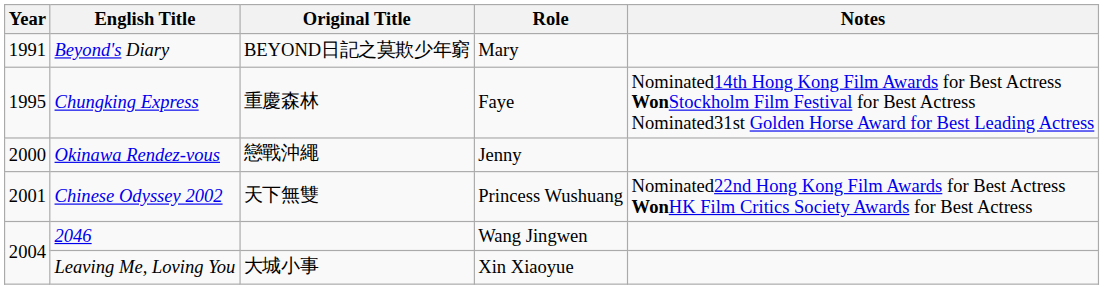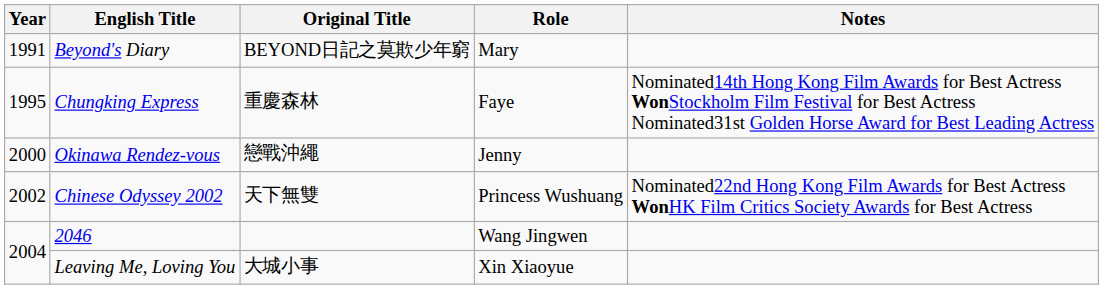 <table class="wikitable">
 <tr>
 <th>Year</th>
 <th>English Title</th>
 <th>Original Title</th>
 <th>Role</th>
 <th>Notes</th>
 </tr>
 <tr>
 <td>1991</td>
 <td><em><a href='#'>Beyond's</a> Diary</em></td>
 <td>BEYOND日記之莫欺少年窮</td>
 <td>Mary</td>
 <td></td>
 </tr>
 <tr>
 <td>1995</td>
 <td><em><a href='#'>Chungking Express</a></em></td>
 <td>重慶森林</td>
 <td>Faye</td>
 <td>Nominated<a href='#'>14th Hong Kong Film Awards</a> for Best Actress <br> <strong>Won</strong><a href='#'>Stockholm Film Festival</a> for Best Actress <br> Nominated31st <a href='#'>Golden Horse Award for Best Leading Actress</a></td>
 </tr>
 <tr>
 <td>2000</td>
 <td><em><a href='#'>Okinawa Rendez-vous</a></em></td>
 <td>戀戰沖繩</td>
 <td>Jenny</td>
 <td></td>
 </tr>
 <tr>
-<td>2001</td>
+<td>2002</td>
 <td><em><a href='#'>Chinese Odyssey 2002</a></em></td>
 <td>天下無雙</td>
 <td>Princess Wushuang</td>
 <td>Nominated<a href='#'>22nd Hong Kong Film Awards</a> for Best Actress <br> <strong>Won</strong><a href='#'>HK Film Critics Society Awards</a> for Best Actress</td>
 </tr>
 <tr>
 <td rowspan=2>2004</td>
 <td><em><a href='#'>2046</a></em></td>
 <td></td>
 <td>Wang Jingwen</td>
 <td></td>
 </tr>
 <tr>
 <td><em>Leaving Me, Loving You</em></td>
 <td>大城小事</td>
 <td>Xin Xiaoyue</td>
 <td></td>
 </tr>
 </table>
